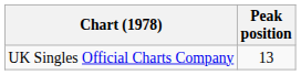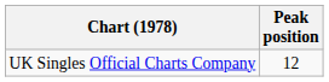 <table class="wikitable sortable">
 <tr>
 <th>Chart (1978)</th>
 <th align="center">Peak<br>position</th>
 </tr>
 <tr 2>
 <td>UK Singles <a href='#'>Official Charts Company</a></td>
-<td align="center">13</td>
+<td align="center">12</td>
 </tr>
 </table>
